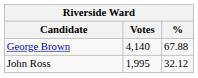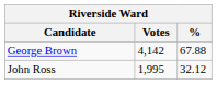 <table class="wikitable">
 <tr>
 <th colspan="3">Riverside Ward</th>
 </tr>
 <tr>
 <th style="width: 170px">Candidate</th>
 <th style="width: 50px">Votes</th>
 <th style="width: 40px">%</th>
 </tr>
 <tr>
 <td><a href='#'>George Brown</a></td>
-<td>4,140</td>
+<td>4,142</td>
 <td>67.88</td>
 </tr>
 <tr>
 <td>John Ross</td>
 <td>1,995</td>
 <td>32.12</td>
 </tr>
 </table>
